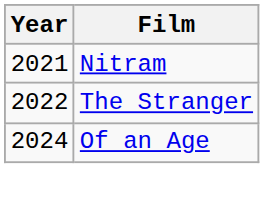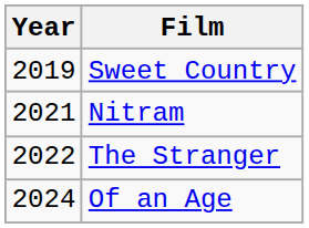 <table class="wikitable">
 <tr>
 <th>Year</th>
 <th>Film</th>
+</tr>
+<tr>
+<td>2019</td>
+<td><a href='#'>Sweet Country</a></td>
 </tr>
 <tr>
 <td>2021</td>
 <td><a href='#'>Nitram</a></td>
 </tr>
 <tr>
 <td>2022</td>
 <td><a href='#'> The Stranger</a></td>
 </tr>
 <tr>
 <td>2024</td>
 <td><a href='#'>Of an Age</a></td>
 </tr>
 </table>
